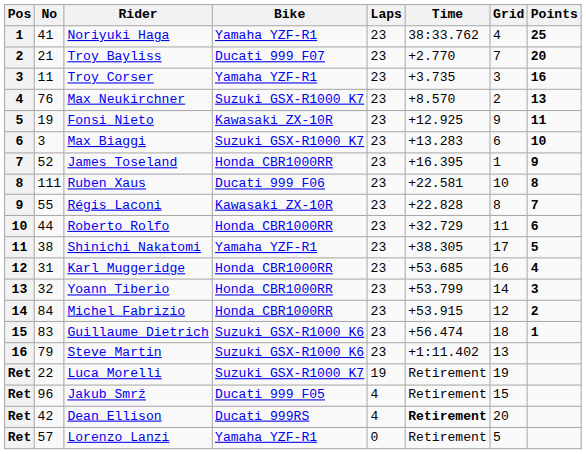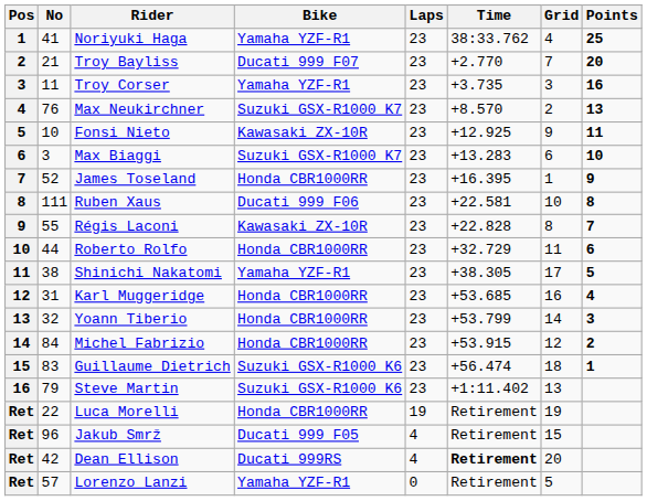 <table class="wikitable" style="font-size: 95%;">
 <tr>
 <th>Pos</th>
 <th>No</th>
 <th>Rider</th>
 <th>Bike</th>
 <th>Laps</th>
 <th>Time</th>
 <th>Grid</th>
 <th>Points</th>
 </tr>
 <tr>
 <th>1</th>
 <td>41</td>
 <td> <a href='#'>Noriyuki Haga</a></td>
 <td><a href='#'>Yamaha YZF-R1</a></td>
 <td>23</td>
 <td>38:33.762</td>
 <td>4</td>
 <td><strong>25</strong></td>
 </tr>
 <tr>
 <th>2</th>
 <td>21</td>
 <td> <a href='#'>Troy Bayliss</a></td>
 <td><a href='#'>Ducati 999 F07</a></td>
 <td>23</td>
 <td>+2.770</td>
 <td>7</td>
 <td><strong>20</strong></td>
 </tr>
 <tr>
 <th>3</th>
 <td>11</td>
 <td> <a href='#'>Troy Corser</a></td>
 <td><a href='#'>Yamaha YZF-R1</a></td>
 <td>23</td>
 <td>+3.735</td>
 <td>3</td>
 <td><strong>16</strong></td>
 </tr>
 <tr>
 <th>4</th>
 <td>76</td>
 <td> <a href='#'>Max Neukirchner</a></td>
 <td><a href='#'>Suzuki GSX-R1000 K7</a></td>
 <td>23</td>
 <td>+8.570</td>
 <td>2</td>
 <td><strong>13</strong></td>
 </tr>
 <tr>
 <th>5</th>
-<td>19</td>
+<td>10</td>
 <td> <a href='#'>Fonsi Nieto</a></td>
 <td><a href='#'>Kawasaki ZX-10R</a></td>
 <td>23</td>
 <td>+12.925</td>
 <td>9</td>
 <td><strong>11</strong></td>
 </tr>
 <tr>
 <th>6</th>
 <td>3</td>
 <td> <a href='#'>Max Biaggi</a></td>
 <td><a href='#'>Suzuki GSX-R1000 K7</a></td>
 <td>23</td>
 <td>+13.283</td>
 <td>6</td>
 <td><strong>10</strong></td>
 </tr>
 <tr>
 <th>7</th>
 <td>52</td>
 <td> <a href='#'>James Toseland</a></td>
 <td><a href='#'>Honda CBR1000RR</a></td>
 <td>23</td>
 <td>+16.395</td>
 <td>1</td>
 <td><strong>9</strong></td>
 </tr>
 <tr>
 <th>8</th>
 <td>111</td>
 <td> <a href='#'>Ruben Xaus</a></td>
 <td><a href='#'>Ducati 999 F06</a></td>
 <td>23</td>
 <td>+22.581</td>
 <td>10</td>
 <td><strong>8</strong></td>
 </tr>
 <tr>
 <th>9</th>
 <td>55</td>
 <td> <a href='#'>Régis Laconi</a></td>
 <td><a href='#'>Kawasaki ZX-10R</a></td>
 <td>23</td>
 <td>+22.828</td>
 <td>8</td>
 <td><strong>7</strong></td>
 </tr>
 <tr>
 <th>10</th>
 <td>44</td>
 <td> <a href='#'>Roberto Rolfo</a></td>
 <td><a href='#'>Honda CBR1000RR</a></td>
 <td>23</td>
 <td>+32.729</td>
 <td>11</td>
 <td><strong>6</strong></td>
 </tr>
 <tr>
 <th>11</th>
 <td>38</td>
 <td> <a href='#'>Shinichi Nakatomi</a></td>
 <td><a href='#'>Yamaha YZF-R1</a></td>
 <td>23</td>
 <td>+38.305</td>
 <td>17</td>
 <td><strong>5</strong></td>
 </tr>
 <tr>
 <th>12</th>
 <td>31</td>
 <td> <a href='#'>Karl Muggeridge</a></td>
 <td><a href='#'>Honda CBR1000RR</a></td>
 <td>23</td>
 <td>+53.685</td>
 <td>16</td>
 <td><strong>4</strong></td>
 </tr>
 <tr>
 <th>13</th>
 <td>32</td>
 <td> <a href='#'>Yoann Tiberio</a></td>
 <td><a href='#'>Honda CBR1000RR</a></td>
 <td>23</td>
 <td>+53.799</td>
 <td>14</td>
 <td><strong>3</strong></td>
 </tr>
 <tr>
 <th>14</th>
 <td>84</td>
 <td> <a href='#'>Michel Fabrizio</a></td>
 <td><a href='#'>Honda CBR1000RR</a></td>
 <td>23</td>
 <td>+53.915</td>
 <td>12</td>
 <td><strong>2</strong></td>
 </tr>
 <tr>
 <th>15</th>
 <td>83</td>
 <td> <a href='#'>Guillaume Dietrich</a></td>
 <td><a href='#'>Suzuki GSX-R1000 K6</a></td>
 <td>23</td>
 <td>+56.474</td>
 <td>18</td>
 <td><strong>1</strong></td>
 </tr>
 <tr>
 <th>16</th>
 <td>79</td>
 <td> <a href='#'>Steve Martin</a></td>
 <td><a href='#'>Suzuki GSX-R1000 K6</a></td>
 <td>23</td>
 <td>+1:11.402</td>
 <td>13</td>
 <td></td>
 </tr>
 <tr>
 <th>Ret</th>
 <td>22</td>
 <td> <a href='#'>Luca Morelli</a></td>
-<td><a href='#'>Suzuki GSX-R1000 K7</a></td>
+<td><a href='#'>Honda CBR1000RR</a></td>
 <td>19</td>
 <td>Retirement</td>
 <td>19</td>
 <td></td>
 </tr>
 <tr>
 <th>Ret</th>
 <td>96</td>
 <td> <a href='#'>Jakub Smrž</a></td>
 <td><a href='#'>Ducati 999 F05</a></td>
 <td>4</td>
 <td>Retirement</td>
 <td>15</td>
 <td></td>
 </tr>
 <tr>
 <th>Ret</th>
 <td>42</td>
 <td> <a href='#'>Dean Ellison</a></td>
 <td><a href='#'>Ducati 999RS</a></td>
 <td>4</td>
 <td><strong>Retirement</strong></td>
 <td>20</td>
 <td></td>
 </tr>
 <tr>
 <th>Ret</th>
 <td>57</td>
 <td> <a href='#'>Lorenzo Lanzi</a></td>
 <td><a href='#'>Yamaha YZF-R1</a></td>
 <td>0</td>
 <td>Retirement</td>
 <td>5</td>
 <td></td>
 </tr>
 </table>
